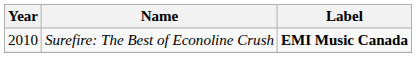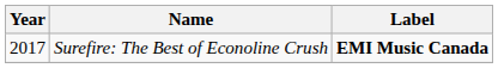 <table class=wikitable>
 <tr>
 <th>Year</th>
 <th>Name</th>
 <th>Label</th>
 </tr>
 <tr>
-<td>2010</td>
+<td>2017</td>
 <td><em>Surefire: The Best of Econoline Crush</em></td>
 <td><strong>EMI Music Canada</strong></td>
 </tr>
 <tr>
 </tr>
 </table>
